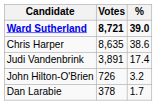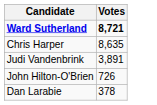 <table class="wikitable" align="left">
 <tr>
 <th>Candidate</th>
 <th>Votes</th>
-<th>%</th>
 </tr>
 <tr>
 <td><strong><a href='#'>Ward Sutherland</a></strong></td>
 <td><strong>8,721</strong></td>
-<td><strong>39.0</strong></td>
 </tr>
 <tr>
 <td>Chris Harper</td>
 <td>8,635</td>
-<td>38.6</td>
 </tr>
 <tr>
 <td>Judi Vandenbrink</td>
 <td>3,891</td>
-<td>17.4</td>
 </tr>
 <tr>
 <td>John Hilton-O'Brien</td>
 <td>726</td>
-<td>3.2</td>
 </tr>
 <tr>
 <td>Dan Larabie</td>
 <td>378</td>
-<td>1.7</td>
 </tr>
 </table>
